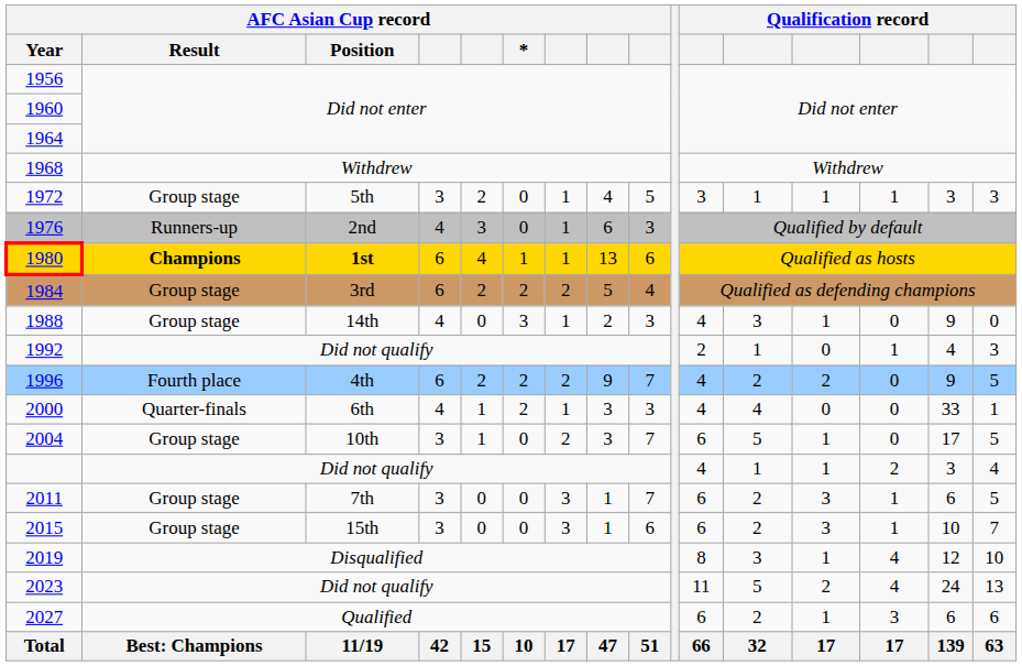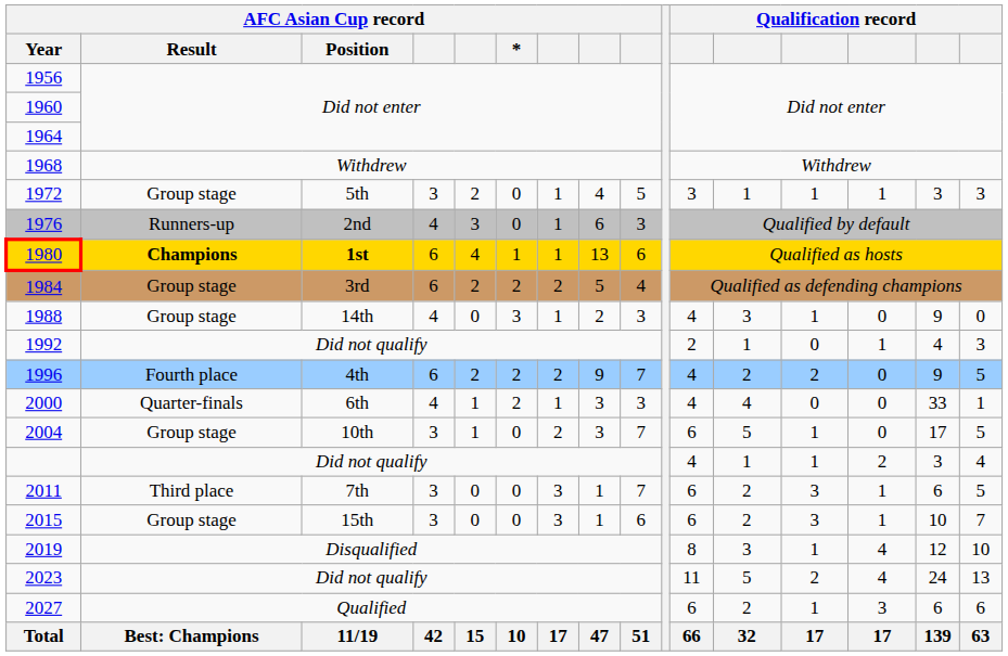 <table class="wikitable" style="text-align: center;font-size:100%">
 <tr>
 <th colspan=9><a href='#'>AFC Asian Cup</a> record</th>
 <th style="width:0.5%;" rowspan="22"></th>
 <th colspan=6><a href='#'>Qualification</a> record</th>
 </tr>
 <tr>
 <th>Year</th>
 <th>Result</th>
 <th>Position</th>
 <th></th>
 <th></th>
 <th>*</th>
 <th></th>
 <th></th>
 <th></th>
 <th width=30></th>
 <th></th>
 <th></th>
 <th></th>
 <th width=30></th>
 <th width=30></th>
 </tr>
 <tr>
 <td> <a href='#'>1956</a></td>
 <td rowspan=3 colspan=8><em>Did not enter</em></td>
 <td rowspan=3 colspan=6><em>Did not enter</em></td>
 </tr>
 <tr>
 <td> <a href='#'>1960</a></td>
 </tr>
 <tr>
 <td> <a href='#'>1964</a></td>
 </tr>
 <tr>
 <td> <a href='#'>1968</a></td>
 <td colspan=8><em>Withdrew</em></td>
 <td colspan=6><em>Withdrew</em></td>
 </tr>
 <tr>
 <td> <a href='#'>1972</a></td>
 <td>Group stage</td>
 <td>5th</td>
 <td>3</td>
 <td>2</td>
 <td>0</td>
 <td>1</td>
 <td>4</td>
 <td>5</td>
 <td>3</td>
 <td>1</td>
 <td>1</td>
 <td>1</td>
 <td>3</td>
 <td>3</td>
 </tr>
 <tr bgcolor=silver>
 <td> <a href='#'>1976</a></td>
 <td>Runners-up</td>
 <td>2nd</td>
 <td>4</td>
 <td>3</td>
 <td>0</td>
 <td>1</td>
 <td>6</td>
 <td>3</td>
 <td colspan=6><em>Qualified by default</em></td>
 </tr>
 <tr bgcolor=gold>
 <td style="border: 3px solid red"> <a href='#'>1980</a></td>
 <td><strong>Champions</strong></td>
 <td><strong>1st</strong></td>
 <td>6</td>
 <td>4</td>
 <td>1</td>
 <td>1</td>
 <td>13</td>
 <td>6</td>
 <td colspan=6><em>Qualified as hosts</em></td>
 </tr>
 <tr bgcolor="#cc9966">
 <td> <a href='#'>1984</a></td>
 <td>Group stage</td>
 <td>3rd</td>
 <td>6</td>
 <td>2</td>
 <td>2</td>
 <td>2</td>
 <td>5</td>
 <td>4</td>
 <td colspan=6><em>Qualified as defending champions</em></td>
 </tr>
 <tr>
 <td> <a href='#'>1988</a></td>
 <td>Group stage</td>
 <td>14th</td>
 <td>4</td>
 <td>0</td>
 <td>3</td>
 <td>1</td>
 <td>2</td>
 <td>3</td>
 <td>4</td>
 <td>3</td>
 <td>1</td>
 <td>0</td>
 <td>9</td>
 <td>0</td>
 </tr>
 <tr>
 <td> <a href='#'>1992</a></td>
 <td colspan=8><em>Did not qualify</em></td>
 <td>2</td>
 <td>1</td>
 <td>0</td>
 <td>1</td>
 <td>4</td>
 <td>3</td>
 </tr>
 <tr style="background:#9acdff;">
 <td> <a href='#'>1996</a></td>
 <td>Fourth place</td>
 <td>4th</td>
 <td>6</td>
 <td>2</td>
 <td>2</td>
 <td>2</td>
 <td>9</td>
 <td>7</td>
 <td>4</td>
 <td>2</td>
 <td>2</td>
 <td>0</td>
 <td>9</td>
 <td>5</td>
 </tr>
 <tr>
 <td> <a href='#'>2000</a></td>
 <td>Quarter-finals</td>
 <td>6th</td>
 <td>4</td>
 <td>1</td>
 <td>2</td>
 <td>1</td>
 <td>3</td>
 <td>3</td>
 <td>4</td>
 <td>4</td>
 <td>0</td>
 <td>0</td>
 <td>33</td>
 <td>1</td>
 </tr>
 <tr>
 <td> <a href='#'>2004</a></td>
 <td>Group stage</td>
 <td>10th</td>
 <td>3</td>
 <td>1</td>
 <td>0</td>
 <td>2</td>
 <td>3</td>
 <td>7</td>
 <td>6</td>
 <td>5</td>
 <td>1</td>
 <td>0</td>
 <td>17</td>
 <td>5</td>
 </tr>
 <tr>
 <td></td>
 <td colspan=8><em>Did not qualify</em></td>
 <td>4</td>
 <td>1</td>
 <td>1</td>
 <td>2</td>
 <td>3</td>
 <td>4</td>
 </tr>
 <tr>
 <td> <a href='#'>2011</a></td>
-<td>Group stage</td>
+<td>Third place</td>
 <td>7th</td>
 <td>3</td>
 <td>0</td>
 <td>0</td>
 <td>3</td>
 <td>1</td>
 <td>7</td>
 <td>6</td>
 <td>2</td>
 <td>3</td>
 <td>1</td>
 <td>6</td>
 <td>5</td>
 </tr>
 <tr>
 <td> <a href='#'>2015</a></td>
 <td>Group stage</td>
 <td>15th</td>
 <td>3</td>
 <td>0</td>
 <td>0</td>
 <td>3</td>
 <td>1</td>
 <td>6</td>
 <td>6</td>
 <td>2</td>
 <td>3</td>
 <td>1</td>
 <td>10</td>
 <td>7</td>
 </tr>
 <tr>
 <td> <a href='#'>2019</a></td>
 <td colspan=8><em>Disqualified</em></td>
 <td>8</td>
 <td>3</td>
 <td>1</td>
 <td>4</td>
 <td>12</td>
 <td>10</td>
 </tr>
 <tr>
 <td> <a href='#'>2023</a></td>
 <td colspan=8><em>Did not qualify</em></td>
 <td>11</td>
 <td>5</td>
 <td>2</td>
 <td>4</td>
 <td>24</td>
 <td>13</td>
 </tr>
 <tr>
 <td> <a href='#'>2027</a></td>
 <td colspan=8><em>Qualified</em></td>
 <td>6</td>
 <td>2</td>
 <td>1</td>
 <td>3</td>
 <td>6</td>
 <td>6</td>
 </tr>
 <tr>
 <th><strong>Total</strong></th>
 <th><strong>Best: Champions</strong></th>
 <th><strong>11/19</strong></th>
 <th><strong>42</strong></th>
 <th><strong>15</strong></th>
 <th><strong>10</strong></th>
 <th><strong>17</strong></th>
 <th><strong>47</strong></th>
 <th><strong>51</strong></th>
 <th><strong>66</strong></th>
 <th><strong>32</strong></th>
 <th><strong>17</strong></th>
 <th><strong>17</strong></th>
 <th><strong>139</strong></th>
 <th><strong>63</strong></th>
 </tr>
 </table>
